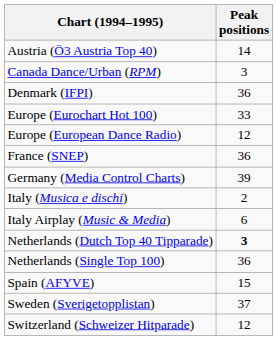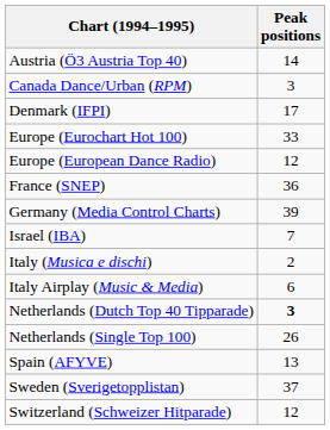 <table class="wikitable sortable">
 <tr>
 <th>Chart (1994–1995)</th>
 <th>Peak<br>positions</th>
 </tr>
 <tr>
 <td>Austria (<a href='#'>Ö3 Austria Top 40</a>)</td>
 <td align="center">14</td>
 </tr>
 <tr>
 <td><a href='#'>Canada Dance/Urban</a> (<em><a href='#'>RPM</a></em>)</td>
 <td align="center">3</td>
 </tr>
 <tr>
 <td>Denmark (<a href='#'>IFPI</a>)</td>
-<td align="center">36</td>
+<td align="center">17</td>
 </tr>
 <tr>
 <td>Europe (<a href='#'>Eurochart Hot 100</a>)</td>
 <td align="center">33</td>
 </tr>
 <tr>
 <td>Europe (<a href='#'>European Dance Radio</a>)</td>
 <td align="center">12</td>
 </tr>
 <tr>
 <td>France (<a href='#'>SNEP</a>)</td>
 <td align="center">36</td>
 </tr>
 <tr>
 <td>Germany (<a href='#'>Media Control Charts</a>)</td>
 <td align="center">39</td>
 </tr>
 <tr>
+<td>Israel (<a href='#'>IBA</a>)</td>
+<td align="center">7</td>
+</tr>
+<tr>
 <td>Italy (<em><a href='#'>Musica e dischi</a></em>)</td>
 <td align="center">2</td>
 </tr>
 <tr>
 <td>Italy Airplay (<em><a href='#'>Music & Media</a></em>)</td>
 <td align="center">6</td>
 </tr>
 <tr>
 <td>Netherlands (<a href='#'>Dutch Top 40 Tipparade</a>)</td>
 <td align="center"><strong>3</strong></td>
 </tr>
 <tr>
 <td>Netherlands (<a href='#'>Single Top 100</a>)</td>
-<td align="center">36</td>
+<td align="center">26</td>
 </tr>
 <tr>
 <td>Spain (<a href='#'>AFYVE</a>)</td>
-<td align="center">15</td>
+<td align="center">13</td>
 </tr>
 <tr>
 <td>Sweden (<a href='#'>Sverigetopplistan</a>)</td>
 <td align="center">37</td>
 </tr>
 <tr>
 <td>Switzerland (<a href='#'>Schweizer Hitparade</a>)</td>
 <td align="center">12</td>
 </tr>
 </table>
